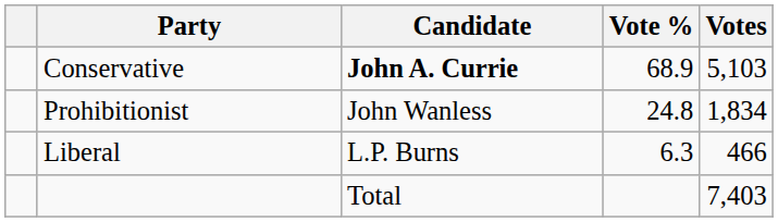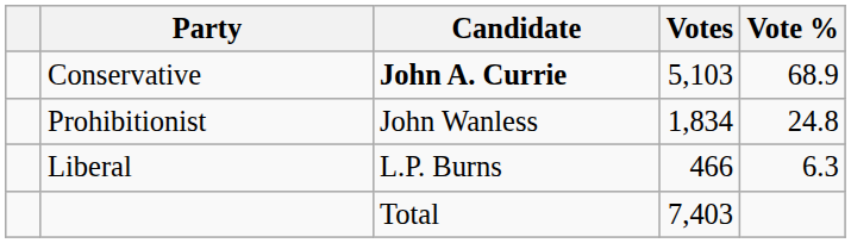 <table class="wikitable">
 <tr>
 <th></th>
 <th scope="col" style="width:175px;">Party</th>
 <th scope="col" style="width:150px;">Candidate</th>
+<th>Votes</th>
 <th>Vote %</th>
-<th>Votes</th>
 </tr>
 <tr>
 <td>   </td>
 <td>Conservative</td>
 <td><strong>John A. Currie</strong></td>
+<td align=right>5,103</td>
 <td align=right>68.9</td>
-<td align=right>5,103</td>
 </tr>
 <tr>
 <td>   </td>
 <td>Prohibitionist</td>
 <td>John Wanless</td>
+<td align=right>1,834</td>
 <td align=right>24.8</td>
-<td align=right>1,834</td>
 </tr>
 <tr>
 <td>   </td>
 <td>Liberal</td>
 <td>L.P. Burns</td>
+<td align=right>466</td>
 <td align=right>6.3</td>
-<td align=right>466</td>
 </tr>
 <tr>
 <td></td>
 <td></td>
 <td>Total</td>
+<td align=right>7,403</td>
 <td></td>
-<td align=right>7,403</td>
 </tr>
 </table>
